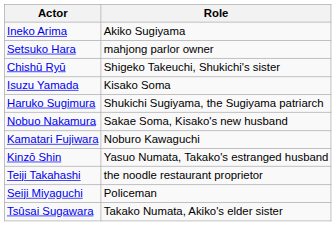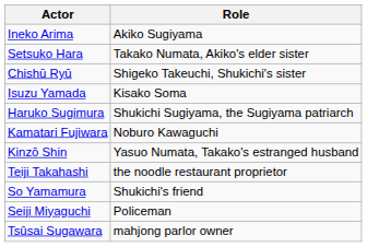 <table class="wikitable">
 <tr>
 <th>Actor</th>
 <th>Role</th>
 </tr>
 <tr>
 <td><a href='#'>Ineko Arima</a></td>
 <td>Akiko Sugiyama</td>
 </tr>
 <tr>
 <td><a href='#'>Setsuko Hara</a></td>
-<td>mahjong parlor owner</td>
+<td>Takako Numata, Akiko's elder sister</td>
 </tr>
 <tr>
 <td><a href='#'>Chishū Ryū</a></td>
 <td>Shigeko Takeuchi, Shukichi's sister</td>
 </tr>
 <tr>
 <td><a href='#'>Isuzu Yamada</a></td>
 <td>Kisako Soma</td>
 </tr>
 <tr>
 <td><a href='#'>Haruko Sugimura</a></td>
 <td>Shukichi Sugiyama, the Sugiyama patriarch</td>
 </tr>
 <tr>
-<td><a href='#'>Nobuo Nakamura</a></td>
-<td>Sakae Soma, Kisako's new husband</td>
-</tr>
-<tr>
 <td><a href='#'>Kamatari Fujiwara</a></td>
 <td>Noburo Kawaguchi</td>
 </tr>
 <tr>
 <td><a href='#'>Kinzō Shin</a></td>
 <td>Yasuo Numata, Takako's estranged husband</td>
 </tr>
 <tr>
 <td><a href='#'>Teiji Takahashi</a></td>
 <td>the noodle restaurant proprietor</td>
 </tr>
 <tr>
+<td><a href='#'>So Yamamura</a></td>
+<td>Shukichi's friend</td>
+</tr>
+<tr>
 <td><a href='#'>Seiji Miyaguchi</a></td>
 <td>Policeman</td>
 </tr>
 <tr>
 <td><a href='#'>Tsûsai Sugawara</a></td>
-<td>Takako Numata, Akiko's elder sister</td>
+<td>mahjong parlor owner</td>
 </tr>
 </table>
